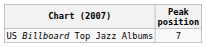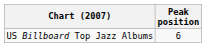 <table class="wikitable">
 <tr>
 <th>Chart (2007)</th>
 <th>Peak<br>position</th>
 </tr>
 <tr>
 <td>US <em>Billboard</em> Top Jazz Albums</td>
-<td align="center">7</td>
+<td align="center">6</td>
 </tr>
 </table>
